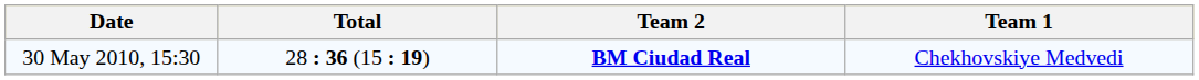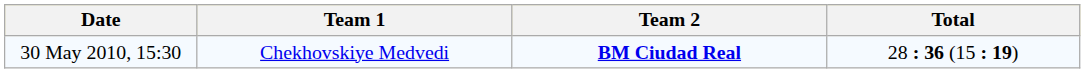 <table class="wikitable" style="text-align:center">
 <tr style="background-color:#EBE085;">
 <th style="width:150px;">Date</th>
+<th style="width:250px;">Team 1</th>
+<th style="width:250px;">Team 2</th>
 <th style="width:200px;">Total</th>
-<th style="width:250px;">Team 2</th>
-<th style="width:250px;">Team 1</th>
 </tr>
 <tr bgcolor=#F5FAFF>
 <td>30 May 2010, 15:30</td>
+<td> <a href='#'>Chekhovskiye Medvedi</a></td>
+<td> <strong><a href='#'>BM Ciudad Real</a></strong></td>
 <td>28 <strong>:</strong> <strong>36</strong> (15 <strong>:</strong> <strong>19</strong>)</td>
-<td> <strong><a href='#'>BM Ciudad Real</a></strong></td>
-<td> <a href='#'>Chekhovskiye Medvedi</a></td>
 </tr>
 </table>
